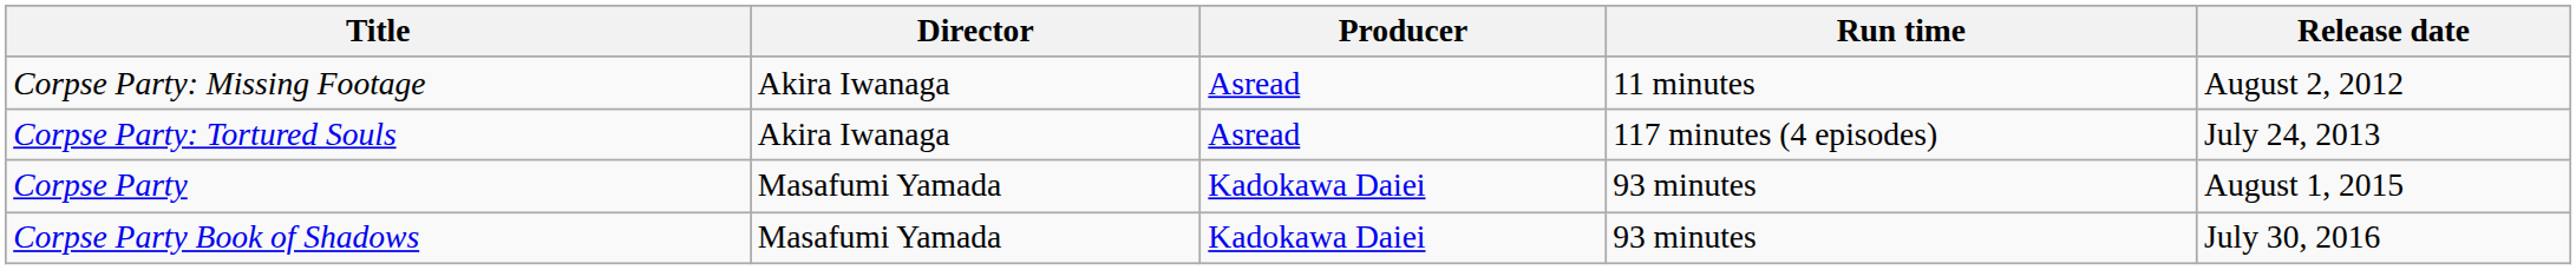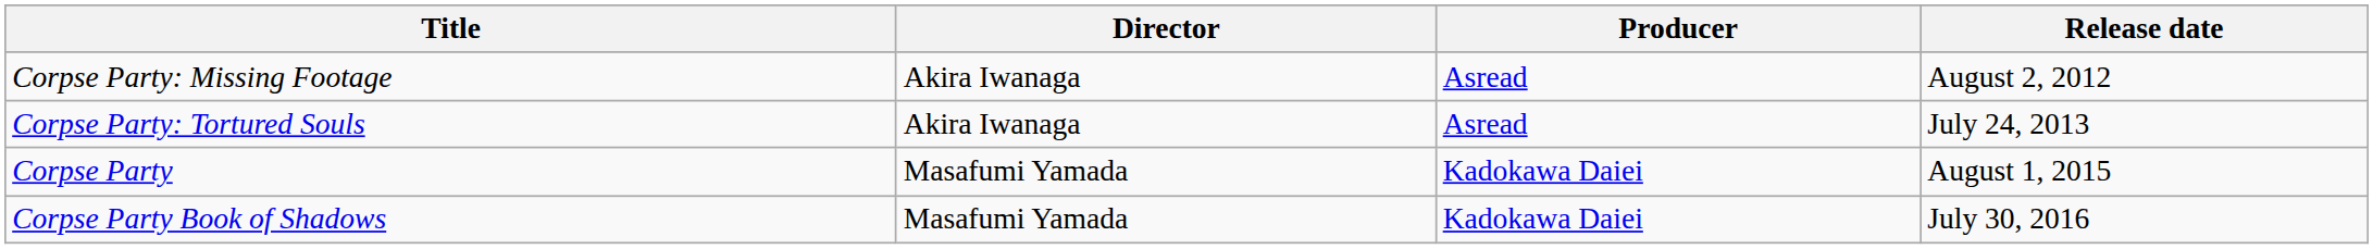 <table class="wikitable" width="100%">
 <tr>
 <th>Title</th>
 <th>Director</th>
 <th>Producer</th>
-<th>Run time</th>
 <th>Release date</th>
 </tr>
 <tr>
 <td><em>Corpse Party: Missing Footage</em></td>
 <td>Akira Iwanaga</td>
 <td><a href='#'>Asread</a></td>
-<td>11 minutes</td>
 <td>August 2, 2012</td>
 </tr>
 <tr>
 <td><em><a href='#'>Corpse Party: Tortured Souls</a></em></td>
 <td>Akira Iwanaga</td>
 <td><a href='#'>Asread</a></td>
-<td>117 minutes (4 episodes)</td>
 <td>July 24, 2013</td>
 </tr>
 <tr>
 <td><a href='#'><em>Corpse Party</em></a></td>
 <td>Masafumi Yamada</td>
 <td><a href='#'>Kadokawa Daiei</a></td>
-<td>93 minutes</td>
 <td>August 1, 2015</td>
 </tr>
 <tr>
 <td><em><a href='#'>Corpse Party Book of Shadows</a></em></td>
 <td>Masafumi Yamada</td>
 <td><a href='#'>Kadokawa Daiei</a></td>
-<td>93 minutes</td>
 <td>July 30, 2016</td>
 </tr>
 </table>
